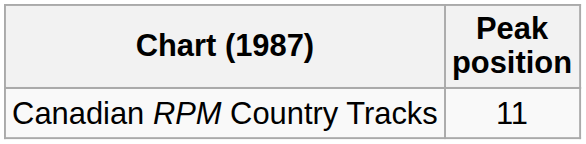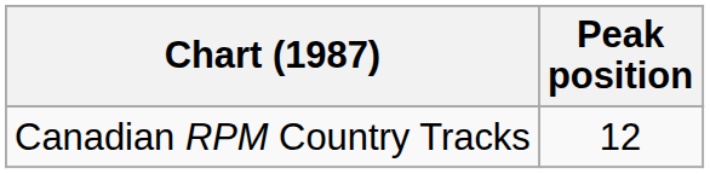 <table class="wikitable sortable">
 <tr>
 <th align="left">Chart (1987)</th>
 <th align="center">Peak<br>position</th>
 </tr>
 <tr>
 </tr>
 <tr>
 <td align="left">Canadian <em>RPM</em> Country Tracks</td>
-<td align="center">11</td>
+<td align="center">12</td>
 </tr>
 </table>
